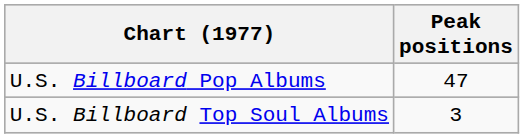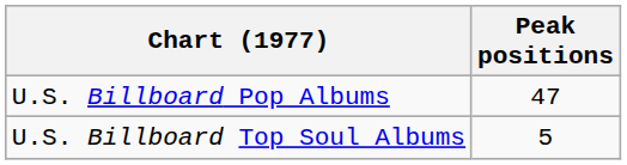 <table class="wikitable">
 <tr>
 <th align="left">Chart (1977)</th>
 <th style="text-align:center;">Peak<br>positions</th>
 </tr>
 <tr>
 <td align="left">U.S. <a href='#'><em>Billboard</em> Pop Albums</a></td>
 <td style="text-align:center;">47</td>
 </tr>
 <tr>
 <td align="left">U.S. <em>Billboard</em> <a href='#'>Top Soul Albums</a></td>
-<td style="text-align:center;">3</td>
+<td style="text-align:center;">5</td>
 </tr>
 </table>
